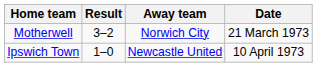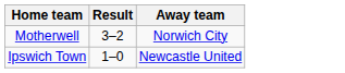 <table class="wikitable" style="text-align: center">
 <tr>
 <th>Home team</th>
 <th>Result</th>
 <th>Away team</th>
-<th>Date</th>
 </tr>
 <tr>
 <td><a href='#'>Motherwell</a></td>
 <td>3–2</td>
 <td><a href='#'>Norwich City</a></td>
-<td>21 March 1973</td>
 </tr>
 <tr>
 <td><a href='#'>Ipswich Town</a></td>
 <td>1–0</td>
 <td><a href='#'>Newcastle United</a></td>
-<td>10 April 1973</td>
 </tr>
 </table>
